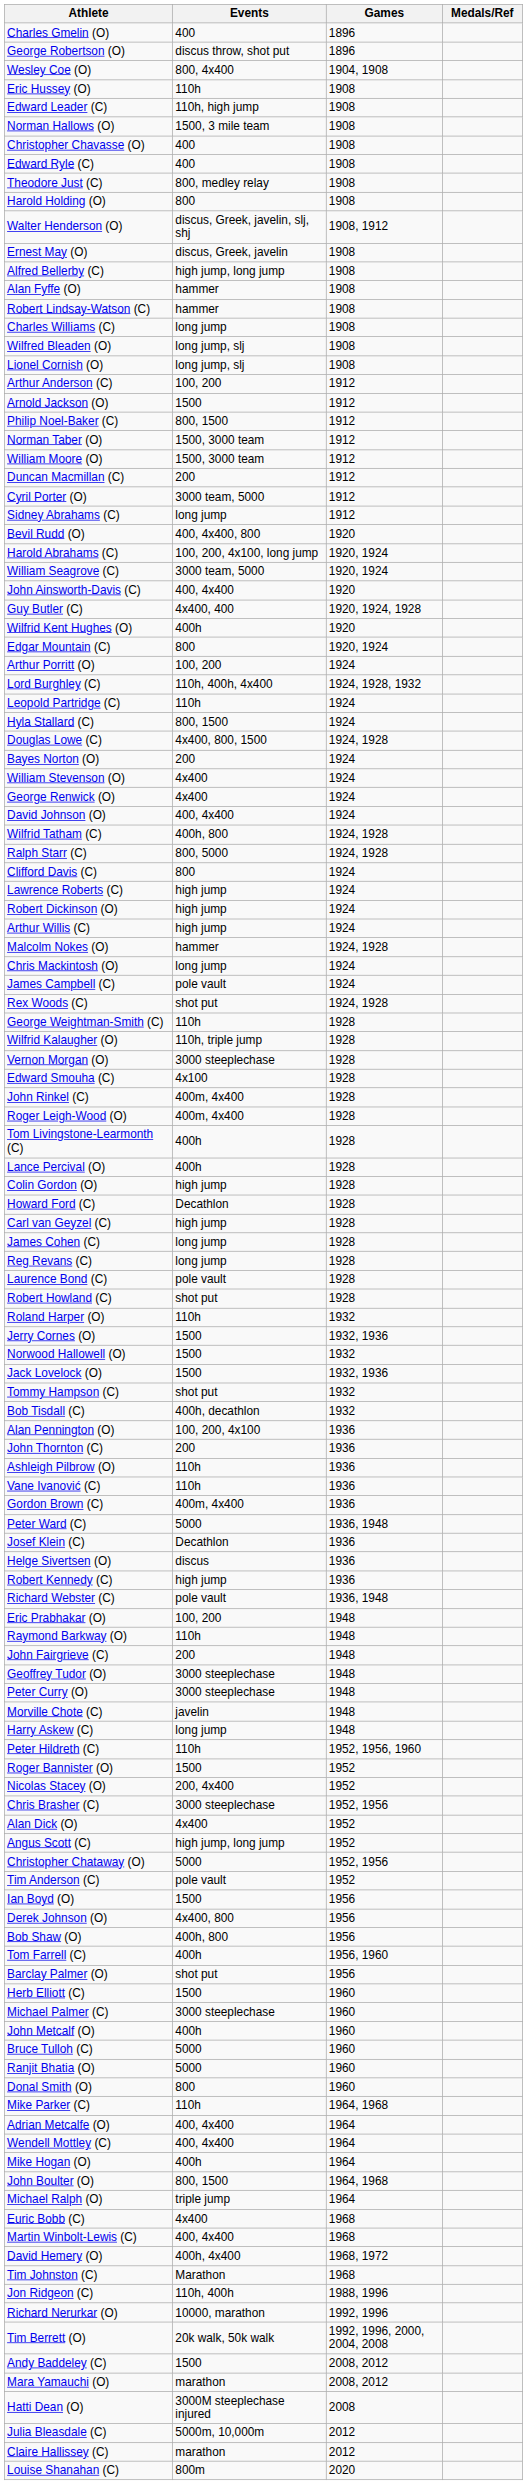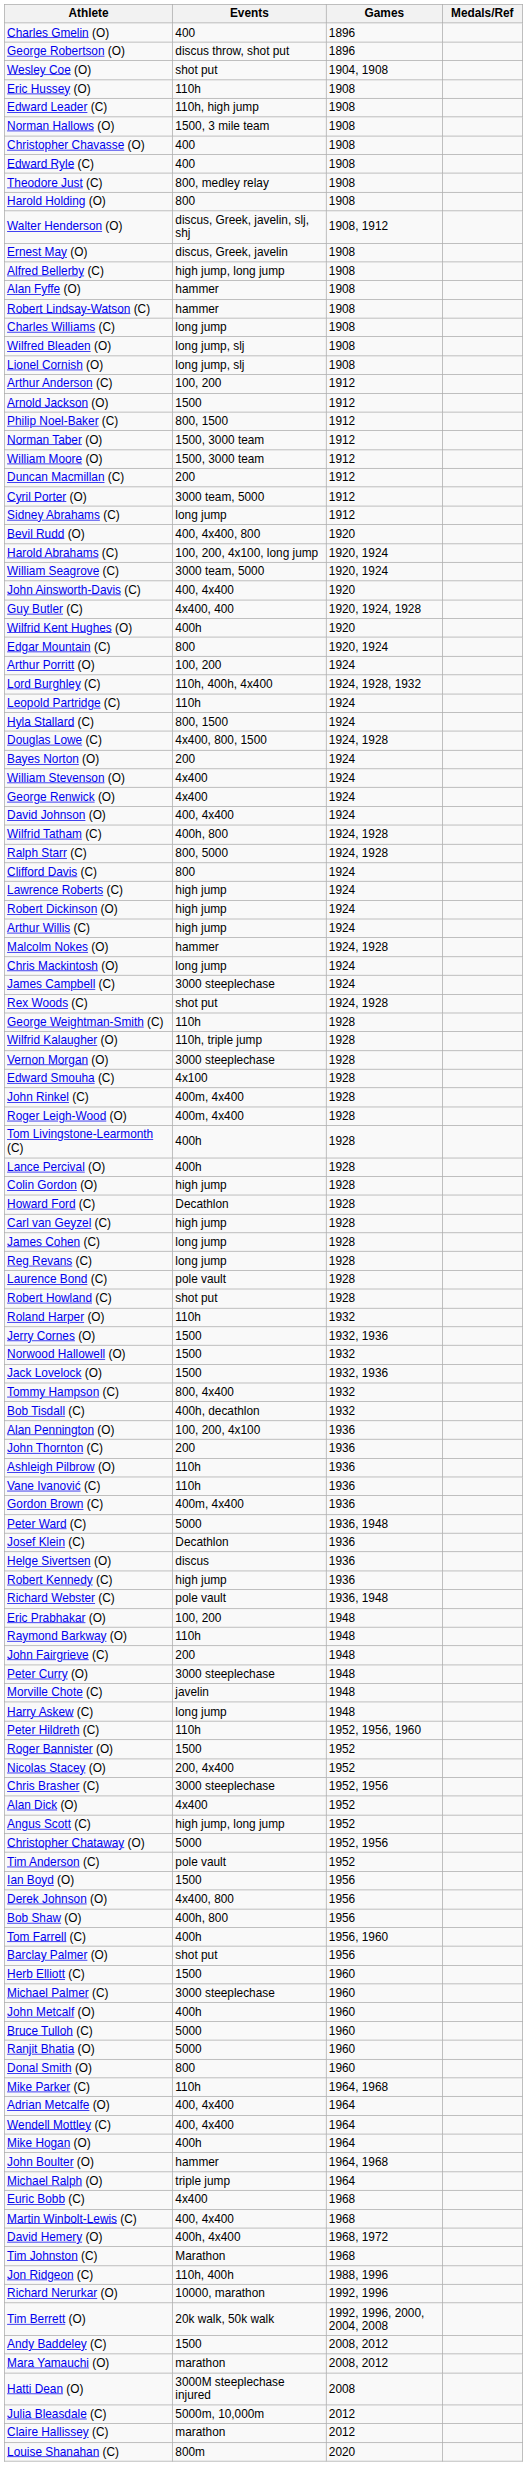 <table class="wikitable">
 <tr>
 <th width=220>Athlete</th>
 <th width=200>Events</th>
 <th width=150>Games</th>
 <th width=100>Medals/Ref</th>
 </tr>
 <tr>
 <td><a href='#'>Charles Gmelin</a> (O)</td>
 <td>400</td>
 <td>1896</td>
 <td></td>
 </tr>
 <tr>
 <td><a href='#'>George Robertson</a> (O)</td>
 <td>discus throw, shot put</td>
 <td>1896</td>
 <td></td>
 </tr>
 <tr>
 <td> <a href='#'>Wesley Coe</a> (O)</td>
-<td>800, 4x400</td>
+<td>shot put</td>
 <td>1904, 1908</td>
 <td></td>
 </tr>
 <tr>
 <td><a href='#'>Eric Hussey</a> (O)</td>
 <td>110h</td>
 <td>1908</td>
 <td></td>
 </tr>
 <tr>
 <td><a href='#'>Edward Leader</a> (C)</td>
 <td>110h, high jump</td>
 <td>1908</td>
 <td></td>
 </tr>
 <tr>
 <td><a href='#'>Norman Hallows</a> (O)</td>
 <td>1500, 3 mile team</td>
 <td>1908</td>
 <td></td>
 </tr>
 <tr>
 <td><a href='#'>Christopher Chavasse</a> (O)</td>
 <td>400</td>
 <td>1908</td>
 <td></td>
 </tr>
 <tr>
 <td><a href='#'>Edward Ryle</a> (C)</td>
 <td>400</td>
 <td>1908</td>
 <td></td>
 </tr>
 <tr>
 <td><a href='#'>Theodore Just</a> (C)</td>
 <td>800, medley relay</td>
 <td>1908</td>
 <td></td>
 </tr>
 <tr>
 <td><a href='#'>Harold Holding</a> (O)</td>
 <td>800</td>
 <td>1908</td>
 <td></td>
 </tr>
 <tr>
 <td><a href='#'>Walter Henderson</a> (O)</td>
 <td>discus, Greek, javelin, slj, shj</td>
 <td>1908, 1912</td>
 <td></td>
 </tr>
 <tr>
 <td><a href='#'>Ernest May</a> (O)</td>
 <td>discus, Greek, javelin</td>
 <td>1908</td>
 <td></td>
 </tr>
 <tr>
 <td><a href='#'>Alfred Bellerby</a> (C)</td>
 <td>high jump, long jump</td>
 <td>1908</td>
 <td></td>
 </tr>
 <tr>
 <td><a href='#'>Alan Fyffe</a> (O)</td>
 <td>hammer</td>
 <td>1908</td>
 <td></td>
 </tr>
 <tr>
 <td> <a href='#'>Robert Lindsay-Watson</a> (C)</td>
 <td>hammer</td>
 <td>1908</td>
 <td></td>
 </tr>
 <tr>
 <td><a href='#'>Charles Williams</a> (C)</td>
 <td>long jump</td>
 <td>1908</td>
 <td></td>
 </tr>
 <tr>
 <td><a href='#'>Wilfred Bleaden</a> (O)</td>
 <td>long jump, slj</td>
 <td>1908</td>
 <td></td>
 </tr>
 <tr>
 <td><a href='#'>Lionel Cornish</a> (O)</td>
 <td>long jump, slj</td>
 <td>1908</td>
 <td></td>
 </tr>
 <tr>
 <td><a href='#'>Arthur Anderson</a> (C)</td>
 <td>100, 200</td>
 <td>1912</td>
 <td></td>
 </tr>
 <tr>
 <td><a href='#'>Arnold Jackson</a> (O)</td>
 <td>1500</td>
 <td>1912</td>
 <td></td>
 </tr>
 <tr>
 <td><a href='#'>Philip Noel-Baker</a> (C)</td>
 <td>800, 1500</td>
 <td>1912</td>
 <td></td>
 </tr>
 <tr>
 <td> <a href='#'>Norman Taber</a> (O)</td>
 <td>1500, 3000 team</td>
 <td>1912</td>
 <td></td>
 </tr>
 <tr>
 <td><a href='#'>William Moore</a> (O)</td>
 <td>1500, 3000 team</td>
 <td>1912</td>
 <td></td>
 </tr>
 <tr>
 <td><a href='#'>Duncan Macmillan</a> (C)</td>
 <td>200</td>
 <td>1912</td>
 <td></td>
 </tr>
 <tr>
 <td><a href='#'>Cyril Porter</a> (O)</td>
 <td>3000 team, 5000</td>
 <td>1912</td>
 <td></td>
 </tr>
 <tr>
 <td><a href='#'>Sidney Abrahams</a> (C)</td>
 <td>long jump</td>
 <td>1912</td>
 <td></td>
 </tr>
 <tr>
 <td> <a href='#'>Bevil Rudd</a> (O)</td>
 <td>400, 4x400, 800</td>
 <td>1920</td>
 <td></td>
 </tr>
 <tr>
 <td><a href='#'>Harold Abrahams</a> (C)</td>
 <td>100, 200, 4x100, long jump</td>
 <td>1920, 1924</td>
 <td></td>
 </tr>
 <tr>
 <td><a href='#'>William Seagrove</a> (C)</td>
 <td>3000 team, 5000</td>
 <td>1920, 1924</td>
 <td></td>
 </tr>
 <tr>
 <td><a href='#'>John Ainsworth-Davis</a> (C)</td>
 <td>400, 4x400</td>
 <td>1920</td>
 <td></td>
 </tr>
 <tr>
 <td><a href='#'>Guy Butler</a> (C)</td>
 <td>4x400, 400</td>
 <td>1920, 1924, 1928</td>
 <td>	</td>
 </tr>
 <tr>
 <td> <a href='#'>Wilfrid Kent Hughes</a> (O)</td>
 <td>400h</td>
 <td>1920</td>
 <td></td>
 </tr>
 <tr>
 <td><a href='#'>Edgar Mountain</a> (C)</td>
 <td>800</td>
 <td>1920, 1924</td>
 <td></td>
 </tr>
 <tr>
 <td> <a href='#'>Arthur Porritt</a> (O)</td>
 <td>100, 200</td>
 <td>1924</td>
 <td></td>
 </tr>
 <tr>
 <td><a href='#'>Lord Burghley</a> (C)</td>
 <td>110h, 400h, 4x400</td>
 <td>1924, 1928, 1932</td>
 <td></td>
 </tr>
 <tr>
 <td><a href='#'>Leopold Partridge</a> (C)</td>
 <td>110h</td>
 <td>1924</td>
 <td></td>
 </tr>
 <tr>
 <td><a href='#'>Hyla Stallard</a> (C)</td>
 <td>800, 1500</td>
 <td>1924</td>
 <td></td>
 </tr>
 <tr>
 <td><a href='#'>Douglas Lowe</a> (C)</td>
 <td>4x400, 800, 1500</td>
 <td>1924, 1928</td>
 <td></td>
 </tr>
 <tr>
 <td> <a href='#'>Bayes Norton</a> (O)</td>
 <td>200</td>
 <td>1924</td>
 <td></td>
 </tr>
 <tr>
 <td> <a href='#'>William Stevenson</a> (O)</td>
 <td>4x400</td>
 <td>1924</td>
 <td></td>
 </tr>
 <tr>
 <td><a href='#'>George Renwick</a> (O)</td>
 <td>4x400</td>
 <td>1924</td>
 <td></td>
 </tr>
 <tr>
 <td> <a href='#'>David Johnson</a> (O)</td>
 <td>400, 4x400</td>
 <td>1924</td>
 <td></td>
 </tr>
 <tr>
 <td><a href='#'>Wilfrid Tatham</a> (C)</td>
 <td>400h, 800</td>
 <td>1924, 1928</td>
 <td></td>
 </tr>
 <tr>
 <td><a href='#'>Ralph Starr</a> (C)</td>
 <td>800, 5000</td>
 <td>1924, 1928</td>
 <td></td>
 </tr>
 <tr>
 <td> <a href='#'>Clifford Davis</a> (C)</td>
 <td>800</td>
 <td>1924</td>
 <td></td>
 </tr>
 <tr>
 <td> <a href='#'>Lawrence Roberts</a> (C)</td>
 <td>high jump</td>
 <td>1924</td>
 <td></td>
 </tr>
 <tr>
 <td><a href='#'>Robert Dickinson</a> (O)</td>
 <td>high jump</td>
 <td>1924</td>
 <td></td>
 </tr>
 <tr>
 <td><a href='#'>Arthur Willis</a> (C)</td>
 <td>high jump</td>
 <td>1924</td>
 <td></td>
 </tr>
 <tr>
 <td><a href='#'>Malcolm Nokes</a> (O)</td>
 <td>hammer</td>
 <td>1924, 1928</td>
 <td></td>
 </tr>
 <tr>
 <td><a href='#'>Chris Mackintosh</a> (O)</td>
 <td>long jump</td>
 <td>1924</td>
 <td></td>
 </tr>
 <tr>
 <td><a href='#'>James Campbell</a> (C)</td>
-<td>pole vault</td>
+<td>3000 steeplechase</td>
 <td>1924</td>
 <td></td>
 </tr>
 <tr>
 <td><a href='#'>Rex Woods</a> (C)</td>
 <td>shot put</td>
 <td>1924, 1928</td>
 <td></td>
 </tr>
 <tr>
 <td> <a href='#'>George Weightman-Smith</a> (C)</td>
 <td>110h</td>
 <td>1928</td>
 <td></td>
 </tr>
 <tr>
 <td> <a href='#'>Wilfrid Kalaugher</a> (O)</td>
 <td>110h, triple jump</td>
 <td>1928</td>
 <td></td>
 </tr>
 <tr>
 <td><a href='#'>Vernon Morgan</a> (O)</td>
 <td>3000 steeplechase</td>
 <td>1928</td>
 <td></td>
 </tr>
 <tr>
 <td><a href='#'>Edward Smouha</a> (C)</td>
 <td>4x100</td>
 <td>1928</td>
 <td></td>
 </tr>
 <tr>
 <td><a href='#'>John Rinkel</a> (C)</td>
 <td>400m, 4x400</td>
 <td>1928</td>
 <td></td>
 </tr>
 <tr>
 <td><a href='#'>Roger Leigh-Wood</a> (O)</td>
 <td>400m, 4x400</td>
 <td>1928</td>
 <td></td>
 </tr>
 <tr>
 <td><a href='#'>Tom Livingstone-Learmonth</a> (C)</td>
 <td>400h</td>
 <td>1928</td>
 <td></td>
 </tr>
 <tr>
 <td><a href='#'>Lance Percival</a> (O)</td>
 <td>400h</td>
 <td>1928</td>
 <td></td>
 </tr>
 <tr>
 <td><a href='#'>Colin Gordon</a> (O)</td>
 <td>high jump</td>
 <td>1928</td>
 <td></td>
 </tr>
 <tr>
 <td><a href='#'>Howard Ford</a> (C)</td>
 <td>Decathlon</td>
 <td>1928</td>
 <td></td>
 </tr>
 <tr>
 <td><a href='#'>Carl van Geyzel</a> (C)</td>
 <td>high jump</td>
 <td>1928</td>
 <td></td>
 </tr>
 <tr>
 <td><a href='#'>James Cohen</a> (C)</td>
 <td>long jump</td>
 <td>1928</td>
 <td></td>
 </tr>
 <tr>
 <td><a href='#'>Reg Revans</a> (C)</td>
 <td>long jump</td>
 <td>1928</td>
 <td></td>
 </tr>
 <tr>
 <td><a href='#'>Laurence Bond</a> (C)</td>
 <td>pole vault</td>
 <td>1928</td>
 <td></td>
 </tr>
 <tr>
 <td><a href='#'>Robert Howland</a> (C)</td>
 <td>shot put</td>
 <td>1928</td>
 <td></td>
 </tr>
 <tr>
 <td><a href='#'>Roland Harper</a> (O)</td>
 <td>110h</td>
 <td>1932</td>
 <td></td>
 </tr>
 <tr>
 <td><a href='#'>Jerry Cornes</a> (O)</td>
 <td>1500</td>
 <td>1932, 1936</td>
 <td></td>
 </tr>
 <tr>
 <td> <a href='#'>Norwood Hallowell</a> (O)</td>
 <td>1500</td>
 <td>1932</td>
 <td></td>
 </tr>
 <tr>
 <td> <a href='#'>Jack Lovelock</a> (O)</td>
 <td>1500</td>
 <td>1932, 1936</td>
 <td></td>
 </tr>
 <tr>
 <td><a href='#'>Tommy Hampson</a> (C)</td>
-<td>shot put</td>
+<td>800, 4x400</td>
 <td>1932</td>
 <td></td>
 </tr>
 <tr>
 <td> <a href='#'>Bob Tisdall</a> (C)</td>
 <td>400h, decathlon</td>
 <td>1932</td>
 <td></td>
 </tr>
 <tr>
 <td><a href='#'>Alan Pennington</a> (O)</td>
 <td>100, 200, 4x100</td>
 <td>1936</td>
 <td></td>
 </tr>
 <tr>
 <td><a href='#'>John Thornton</a> (C)</td>
 <td>200</td>
 <td>1936</td>
 <td></td>
 </tr>
 <tr>
 <td><a href='#'>Ashleigh Pilbrow</a> (O)</td>
 <td>110h</td>
 <td>1936</td>
 <td></td>
 </tr>
 <tr>
 <td> <a href='#'>Vane Ivanović</a> (C)</td>
 <td>110h</td>
 <td>1936</td>
 <td></td>
 </tr>
 <tr>
 <td><a href='#'>Gordon Brown</a> (C)</td>
 <td>400m, 4x400</td>
 <td>1936</td>
 <td></td>
 </tr>
 <tr>
 <td><a href='#'>Peter Ward</a> (C)</td>
 <td>5000</td>
 <td>1936, 1948</td>
 <td></td>
 </tr>
 <tr>
 <td> <a href='#'>Josef Klein</a> (C)</td>
 <td>Decathlon</td>
 <td>1936</td>
 <td></td>
 </tr>
 <tr>
 <td> <a href='#'>Helge Sivertsen</a> (O)</td>
 <td>discus</td>
 <td>1936</td>
 <td></td>
 </tr>
 <tr>
 <td><a href='#'>Robert Kennedy</a> (C)</td>
 <td>high jump</td>
 <td>1936</td>
 <td></td>
 </tr>
 <tr>
 <td><a href='#'>Richard Webster</a> (C)</td>
 <td>pole vault</td>
 <td>1936, 1948</td>
 <td></td>
 </tr>
 <tr>
 <td> <a href='#'>Eric Prabhakar</a> (O)</td>
 <td>100, 200</td>
 <td>1948</td>
 <td></td>
 </tr>
 <tr>
 <td><a href='#'>Raymond Barkway</a> (O)</td>
 <td>110h</td>
 <td>1948</td>
 <td></td>
 </tr>
 <tr>
 <td><a href='#'>John Fairgrieve</a> (C)</td>
 <td>200</td>
-<td>1948</td>
-<td></td>
-</tr>
-<tr>
-<td><a href='#'>Geoffrey Tudor</a> (O)</td>
-<td>3000 steeplechase</td>
 <td>1948</td>
 <td></td>
 </tr>
 <tr>
 <td><a href='#'>Peter Curry</a> (O)</td>
 <td>3000 steeplechase</td>
 <td>1948</td>
 <td></td>
 </tr>
 <tr>
 <td><a href='#'>Morville Chote</a> (C)</td>
 <td>javelin</td>
 <td>1948</td>
 <td></td>
 </tr>
 <tr>
 <td><a href='#'>Harry Askew</a> (C)</td>
 <td>long jump</td>
 <td>1948</td>
 <td></td>
 </tr>
 <tr>
 <td><a href='#'>Peter Hildreth</a> (C)</td>
 <td>110h</td>
 <td>1952, 1956, 1960</td>
 <td></td>
 </tr>
 <tr>
 <td><a href='#'>Roger Bannister</a> (O)</td>
 <td>1500</td>
 <td>1952</td>
 <td></td>
 </tr>
 <tr>
 <td><a href='#'>Nicolas Stacey</a> (O)</td>
 <td>200, 4x400</td>
 <td>1952</td>
 <td></td>
 </tr>
 <tr>
 <td><a href='#'>Chris Brasher</a> (C)</td>
 <td>3000 steeplechase</td>
 <td>1952, 1956</td>
 <td></td>
 </tr>
 <tr>
 <td><a href='#'>Alan Dick</a> (O)</td>
 <td>4x400</td>
 <td>1952</td>
 <td></td>
 </tr>
 <tr>
 <td><a href='#'>Angus Scott</a> (C)</td>
 <td>high jump, long jump</td>
 <td>1952</td>
 <td></td>
 </tr>
 <tr>
 <td><a href='#'>Christopher Chataway</a> (O)</td>
 <td>5000</td>
 <td>1952, 1956</td>
 <td></td>
 </tr>
 <tr>
 <td><a href='#'>Tim Anderson</a> (C)</td>
 <td>pole vault</td>
 <td>1952</td>
 <td></td>
 </tr>
 <tr>
 <td><a href='#'>Ian Boyd</a> (O)</td>
 <td>1500</td>
 <td>1956</td>
 <td></td>
 </tr>
 <tr>
 <td><a href='#'>Derek Johnson</a> (O)</td>
 <td>4x400, 800</td>
 <td>1956</td>
 <td></td>
 </tr>
 <tr>
 <td><a href='#'>Bob Shaw</a> (O)</td>
 <td>400h, 800</td>
 <td>1956</td>
 <td></td>
 </tr>
 <tr>
 <td><a href='#'>Tom Farrell</a> (C)</td>
 <td>400h</td>
 <td>1956, 1960</td>
 <td></td>
 </tr>
 <tr>
 <td><a href='#'>Barclay Palmer</a> (O)</td>
 <td>shot put</td>
 <td>1956</td>
 <td></td>
 </tr>
 <tr>
 <td> <a href='#'>Herb Elliott</a> (C)</td>
 <td>1500</td>
 <td>1960</td>
 <td></td>
 </tr>
 <tr>
 <td><a href='#'>Michael Palmer</a> (C)</td>
 <td>3000 steeplechase</td>
 <td>1960</td>
 <td></td>
 </tr>
 <tr>
 <td><a href='#'>John Metcalf</a> (O)</td>
 <td>400h</td>
 <td>1960</td>
 <td></td>
 </tr>
 <tr>
 <td><a href='#'>Bruce Tulloh</a> (C)</td>
 <td>5000</td>
 <td>1960</td>
 <td></td>
 </tr>
 <tr>
 <td> <a href='#'>Ranjit Bhatia</a> (O)</td>
 <td>5000</td>
 <td>1960</td>
 <td></td>
 </tr>
 <tr>
 <td> <a href='#'>Donal Smith</a> (O)</td>
 <td>800</td>
 <td>1960</td>
 <td></td>
 </tr>
 <tr>
 <td><a href='#'>Mike Parker</a> (C)</td>
 <td>110h</td>
 <td>1964, 1968</td>
 <td></td>
 </tr>
 <tr>
 <td><a href='#'>Adrian Metcalfe</a> (O)</td>
 <td>400, 4x400</td>
 <td>1964</td>
 <td></td>
 </tr>
 <tr>
 <td> <a href='#'>Wendell Mottley</a> (C)</td>
 <td>400, 4x400</td>
 <td>1964</td>
 <td></td>
 </tr>
 <tr>
 <td><a href='#'>Mike Hogan</a> (O)</td>
 <td>400h</td>
 <td>1964</td>
 <td></td>
 </tr>
 <tr>
 <td><a href='#'>John Boulter</a> (O)</td>
-<td>800, 1500</td>
+<td>hammer</td>
 <td>1964, 1968</td>
 <td></td>
 </tr>
 <tr>
 <td><a href='#'>Michael Ralph</a> (O)</td>
 <td>triple jump</td>
 <td>1964</td>
 <td></td>
 </tr>
 <tr>
 <td> <a href='#'>Euric Bobb</a> (C)</td>
 <td>4x400</td>
 <td>1968</td>
 <td></td>
 </tr>
 <tr>
 <td><a href='#'>Martin Winbolt-Lewis</a> (C)</td>
 <td>400, 4x400</td>
 <td>1968</td>
 <td></td>
 </tr>
 <tr>
 <td><a href='#'>David Hemery</a> (O)</td>
 <td>400h, 4x400</td>
 <td>1968, 1972</td>
 <td></td>
 </tr>
 <tr>
 <td><a href='#'>Tim Johnston</a> (C)</td>
 <td>Marathon</td>
 <td>1968</td>
 <td></td>
 </tr>
 <tr>
 <td><a href='#'>Jon Ridgeon</a> (C)</td>
 <td>110h, 400h</td>
 <td>1988, 1996</td>
 <td></td>
 </tr>
 <tr>
 <td><a href='#'>Richard Nerurkar</a> (O)</td>
 <td>10000, marathon</td>
 <td>1992, 1996</td>
 <td></td>
 </tr>
 <tr>
 <td> <a href='#'>Tim Berrett</a> (O)</td>
 <td>20k walk, 50k walk</td>
 <td>1992, 1996, 2000, 2004, 2008</td>
 <td></td>
 </tr>
 <tr>
 <td><a href='#'>Andy Baddeley</a> (C)</td>
 <td>1500</td>
 <td>2008, 2012</td>
 <td></td>
 </tr>
 <tr>
 <td><a href='#'>Mara Yamauchi</a> (O)</td>
 <td>marathon</td>
 <td>2008, 2012</td>
 <td></td>
 </tr>
 <tr>
 <td><a href='#'>Hatti Dean</a> (O)</td>
 <td>3000M steeplechase injured</td>
 <td>2008</td>
 <td></td>
 </tr>
 <tr>
 <td><a href='#'>Julia Bleasdale</a> (C)</td>
 <td>5000m, 10,000m</td>
 <td>2012</td>
 <td></td>
 </tr>
 <tr>
 <td><a href='#'>Claire Hallissey</a> (C)</td>
 <td>marathon</td>
 <td>2012</td>
 <td></td>
 </tr>
 <tr>
 <td><a href='#'>Louise Shanahan</a> (C)</td>
 <td>800m</td>
 <td>2020</td>
 <td></td>
 </tr>
 </table>
